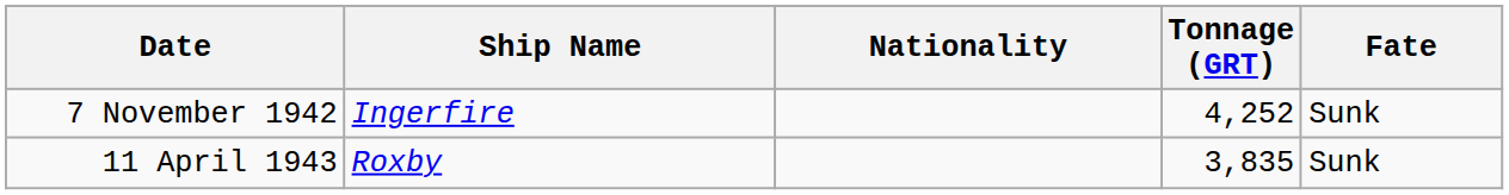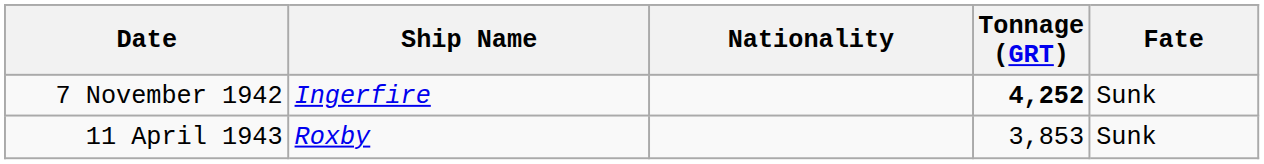 <table class="wikitable sortable">
 <tr>
 <th width="140px">Date</th>
 <th width="180px">Ship Name</th>
 <th width="160px">Nationality</th>
 <th width="25px">Tonnage<br>(<a href='#'>GRT</a>)</th>
 <th width="80px">Fate</th>
 </tr>
 <tr>
 <td align="right">7 November 1942</td>
 <td align="left"><a href='#'><em>Ingerfire</em></a></td>
 <td align="left"></td>
-<td align="right">4,252</td>
+<td align="right"><strong>4,252</strong></td>
 <td align="left">Sunk</td>
 </tr>
 <tr>
 <td align="right">11 April 1943</td>
 <td align="left"><a href='#'><em>Roxby</em></a></td>
 <td align="left"></td>
-<td align="right">3,835</td>
+<td align="right">3,853</td>
 <td align="left">Sunk</td>
 </tr>
 </table>
